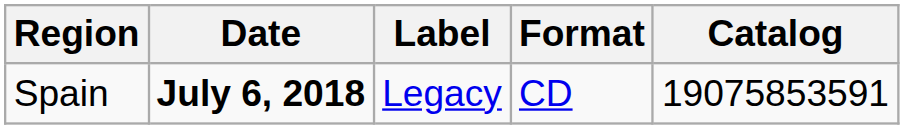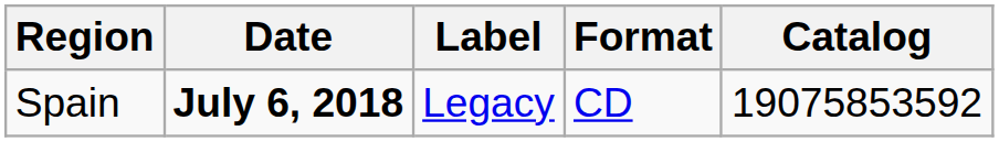 <table class="wikitable plainrowheaders">
 <tr>
 <th>Region</th>
 <th>Date</th>
 <th>Label</th>
 <th>Format</th>
 <th>Catalog</th>
 </tr>
 <tr>
 <td>Spain</td>
 <td><strong>July 6, 2018</strong></td>
 <td><a href='#'>Legacy</a></td>
 <td><a href='#'>CD</a></td>
-<td>19075853591</td>
+<td>19075853592</td>
 </tr>
 </table>
